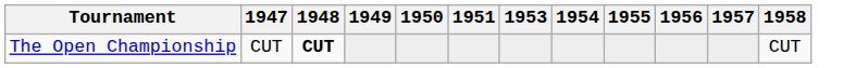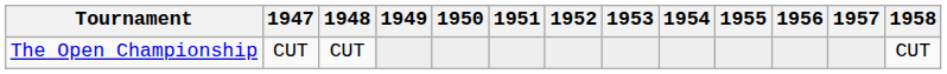 <table class="wikitable" style="font-size:95%;text-align:center;">
 <tr>
 <th>Tournament</th>
 <th>1947</th>
 <th>1948</th>
 <th>1949</th>
 <th>1950</th>
 <th>1951</th>
+<th>1952</th>
 <th>1953</th>
 <th>1954</th>
 <th>1955</th>
 <th>1956</th>
 <th>1957</th>
 <th>1958</th>
 </tr>
 <tr>
 <td align=left><a href='#'>The Open Championship</a></td>
 <td>CUT</td>
-<td><strong>CUT</strong></td>
+<td>CUT</td>
+<td style="background:#eeeeee;"></td>
 <td style="background:#eeeeee;"></td>
 <td style="background:#eeeeee;"></td>
 <td style="background:#eeeeee;"></td>
 <td style="background:#eeeeee;"></td>
 <td style="background:#eeeeee;"></td>
 <td style="background:#eeeeee;"></td>
 <td style="background:#eeeeee;"></td>
 <td style="background:#eeeeee;"></td>
 <td>CUT</td>
 </tr>
 </table>
